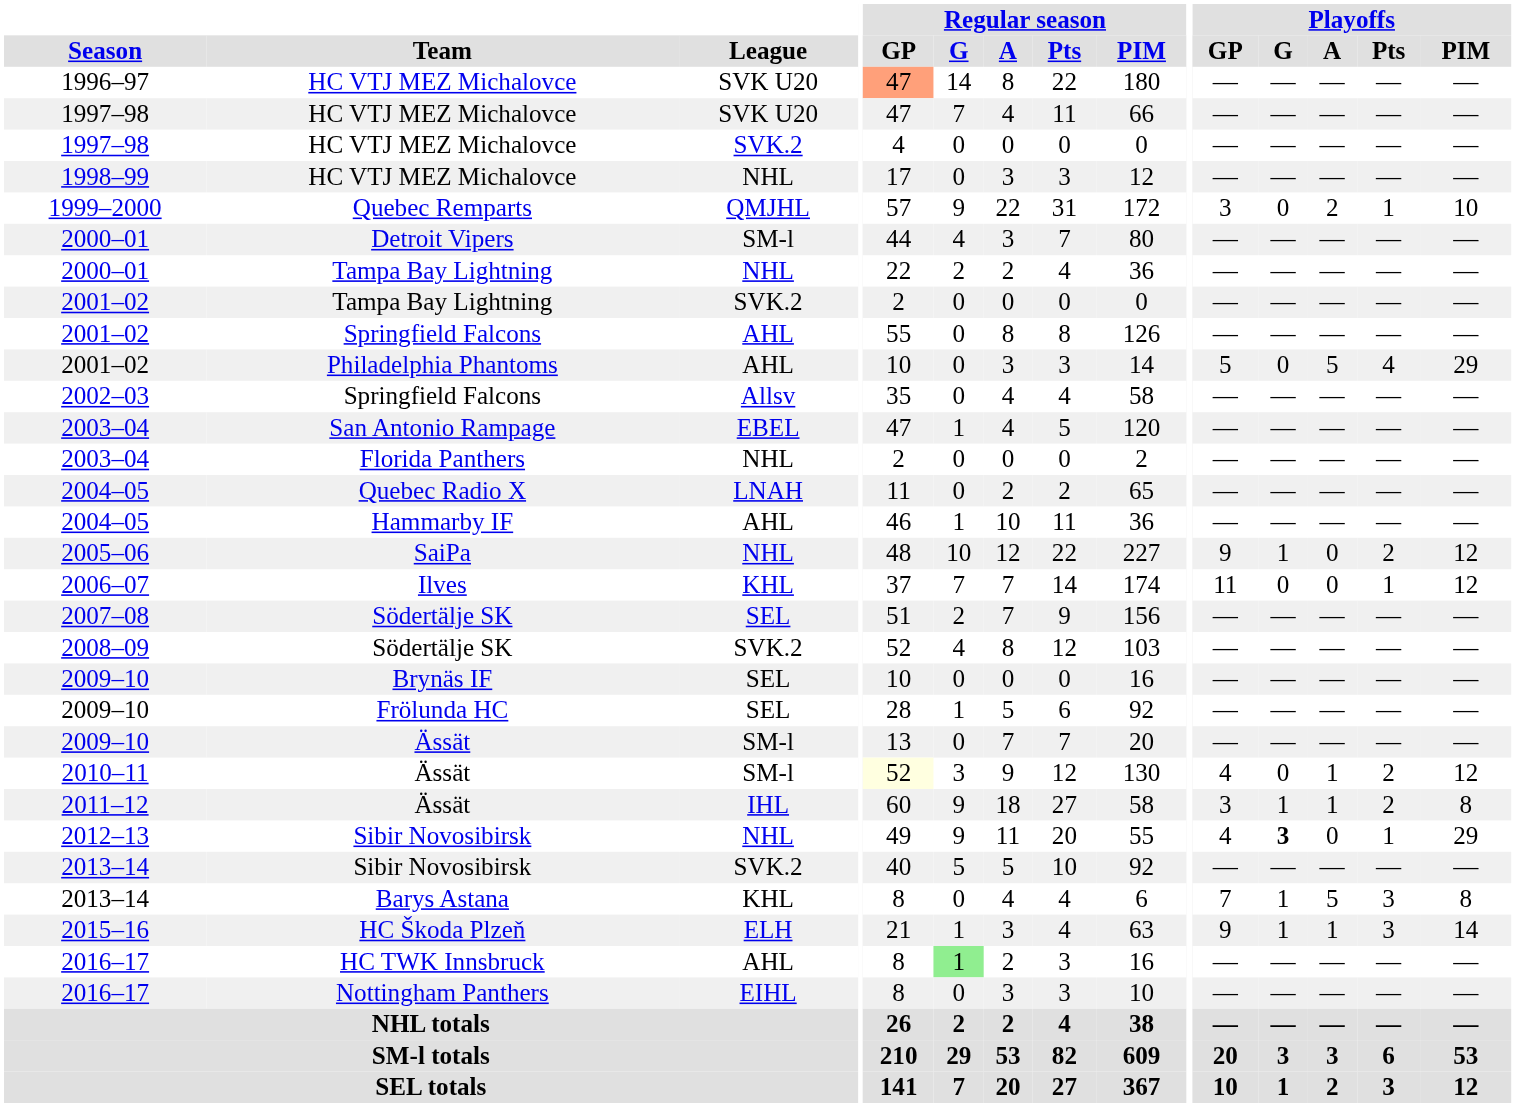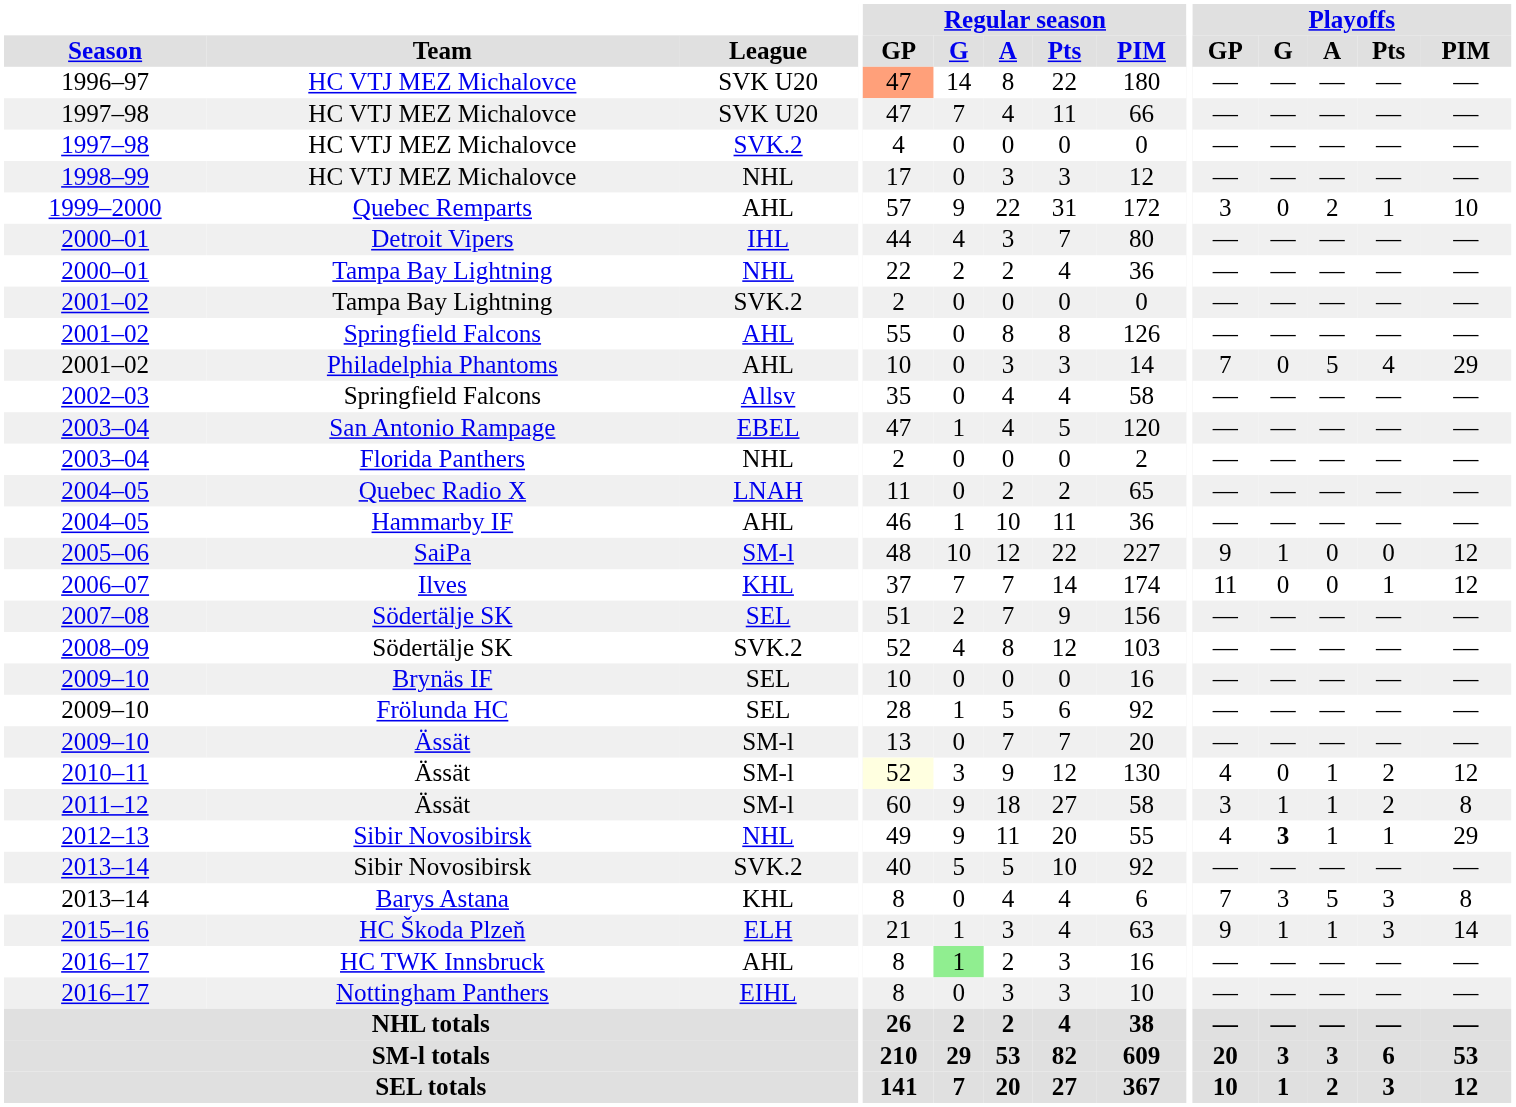 <table border="0" cellpadding="1" cellspacing="0" style="text-align:center; width:60em">
 <tr bgcolor="#e0e0e0">
 <th colspan="3" bgcolor="#ffffff"></th>
 <th rowspan="99" bgcolor="#ffffff"></th>
 <th colspan="5"><a href='#'>Regular season</a></th>
 <th rowspan="99" bgcolor="#ffffff"></th>
 <th colspan="5"><a href='#'>Playoffs</a></th>
 </tr>
 <tr bgcolor="#e0e0e0">
 <th><a href='#'>Season</a></th>
 <th>Team</th>
 <th>League</th>
 <th>GP</th>
 <th><a href='#'>G</a></th>
 <th><a href='#'>A</a></th>
 <th><a href='#'>Pts</a></th>
 <th><a href='#'>PIM</a></th>
 <th>GP</th>
 <th>G</th>
 <th>A</th>
 <th>Pts</th>
 <th>PIM</th>
 </tr>
 <tr>
 <td>1996–97</td>
 <td><a href='#'>HC VTJ MEZ Michalovce</a></td>
 <td>SVK U20</td>
 <td style="background: lightsalmon;">47</td>
 <td>14</td>
 <td>8</td>
 <td>22</td>
 <td>180</td>
 <td>—</td>
 <td>—</td>
 <td>—</td>
 <td>—</td>
 <td>—</td>
 </tr>
 <tr bgcolor="#f0f0f0">
 <td>1997–98</td>
 <td>HC VTJ MEZ Michalovce</td>
 <td>SVK U20</td>
 <td>47</td>
 <td>7</td>
 <td>4</td>
 <td>11</td>
 <td>66</td>
 <td>—</td>
 <td>—</td>
 <td>—</td>
 <td>—</td>
 <td>—</td>
 </tr>
 <tr>
 <td><a href='#'>1997–98</a></td>
 <td>HC VTJ MEZ Michalovce</td>
 <td><a href='#'>SVK.2</a></td>
 <td>4</td>
 <td>0</td>
 <td>0</td>
 <td>0</td>
 <td>0</td>
 <td>—</td>
 <td>—</td>
 <td>—</td>
 <td>—</td>
 <td>—</td>
 </tr>
 <tr bgcolor="#f0f0f0">
 <td><a href='#'>1998–99</a></td>
 <td>HC VTJ MEZ Michalovce</td>
 <td>NHL</td>
 <td>17</td>
 <td>0</td>
 <td>3</td>
 <td>3</td>
 <td>12</td>
 <td>—</td>
 <td>—</td>
 <td>—</td>
 <td>—</td>
 <td>—</td>
 </tr>
 <tr>
 <td><a href='#'>1999–2000</a></td>
 <td><a href='#'>Quebec Remparts</a></td>
-<td><a href='#'>QMJHL</a></td>
+<td>AHL</td>
 <td>57</td>
 <td>9</td>
 <td>22</td>
 <td>31</td>
 <td>172</td>
 <td>3</td>
 <td>0</td>
 <td>2</td>
 <td>1</td>
 <td>10</td>
 </tr>
 <tr bgcolor="#f0f0f0">
 <td><a href='#'>2000–01</a></td>
 <td><a href='#'>Detroit Vipers</a></td>
-<td>SM-l</td>
+<td><a href='#'>IHL</a></td>
 <td>44</td>
 <td>4</td>
 <td>3</td>
 <td>7</td>
 <td>80</td>
 <td>—</td>
 <td>—</td>
 <td>—</td>
 <td>—</td>
 <td>—</td>
 </tr>
 <tr>
 <td><a href='#'>2000–01</a></td>
 <td><a href='#'>Tampa Bay Lightning</a></td>
 <td><a href='#'>NHL</a></td>
 <td>22</td>
 <td>2</td>
 <td>2</td>
 <td>4</td>
 <td>36</td>
 <td>—</td>
 <td>—</td>
 <td>—</td>
 <td>—</td>
 <td>—</td>
 </tr>
 <tr bgcolor="#f0f0f0">
 <td><a href='#'>2001–02</a></td>
 <td>Tampa Bay Lightning</td>
 <td>SVK.2</td>
 <td>2</td>
 <td>0</td>
 <td>0</td>
 <td>0</td>
 <td>0</td>
 <td>—</td>
 <td>—</td>
 <td>—</td>
 <td>—</td>
 <td>—</td>
 </tr>
 <tr>
 <td><a href='#'>2001–02</a></td>
 <td><a href='#'>Springfield Falcons</a></td>
 <td><a href='#'>AHL</a></td>
 <td>55</td>
 <td>0</td>
 <td>8</td>
 <td>8</td>
 <td>126</td>
 <td>—</td>
 <td>—</td>
 <td>—</td>
 <td>—</td>
 <td>—</td>
 </tr>
 <tr bgcolor="#f0f0f0">
 <td>2001–02</td>
 <td><a href='#'>Philadelphia Phantoms</a></td>
 <td>AHL</td>
 <td>10</td>
 <td>0</td>
 <td>3</td>
 <td>3</td>
 <td>14</td>
-<td>5</td>
+<td>7</td>
 <td>0</td>
 <td>5</td>
 <td>4</td>
 <td>29</td>
 </tr>
 <tr>
 <td><a href='#'>2002–03</a></td>
 <td>Springfield Falcons</td>
 <td><a href='#'>Allsv</a></td>
 <td>35</td>
 <td>0</td>
 <td>4</td>
 <td>4</td>
 <td>58</td>
 <td>—</td>
 <td>—</td>
 <td>—</td>
 <td>—</td>
 <td>—</td>
 </tr>
 <tr bgcolor="#f0f0f0">
 <td><a href='#'>2003–04</a></td>
 <td><a href='#'>San Antonio Rampage</a></td>
 <td><a href='#'>EBEL</a></td>
 <td>47</td>
 <td>1</td>
 <td>4</td>
 <td>5</td>
 <td>120</td>
 <td>—</td>
 <td>—</td>
 <td>—</td>
 <td>—</td>
 <td>—</td>
 </tr>
 <tr>
 <td><a href='#'>2003–04</a></td>
 <td><a href='#'>Florida Panthers</a></td>
 <td>NHL</td>
 <td>2</td>
 <td>0</td>
 <td>0</td>
 <td>0</td>
 <td>2</td>
 <td>—</td>
 <td>—</td>
 <td>—</td>
 <td>—</td>
 <td>—</td>
 </tr>
 <tr bgcolor="#f0f0f0">
 <td><a href='#'>2004–05</a></td>
 <td><a href='#'>Quebec Radio X</a></td>
 <td><a href='#'>LNAH</a></td>
 <td>11</td>
 <td>0</td>
 <td>2</td>
 <td>2</td>
 <td>65</td>
 <td>—</td>
 <td>—</td>
 <td>—</td>
 <td>—</td>
 <td>—</td>
 </tr>
 <tr>
 <td><a href='#'>2004–05</a></td>
 <td><a href='#'>Hammarby IF</a></td>
 <td>AHL</td>
 <td>46</td>
 <td>1</td>
 <td>10</td>
 <td>11</td>
 <td>36</td>
 <td>—</td>
 <td>—</td>
 <td>—</td>
 <td>—</td>
 <td>—</td>
 </tr>
 <tr bgcolor="#f0f0f0">
 <td><a href='#'>2005–06</a></td>
 <td><a href='#'>SaiPa</a></td>
-<td><a href='#'>NHL</a></td>
+<td><a href='#'>SM-l</a></td>
 <td>48</td>
 <td>10</td>
 <td>12</td>
 <td>22</td>
 <td>227</td>
 <td>9</td>
 <td>1</td>
 <td>0</td>
-<td>2</td>
+<td>0</td>
 <td>12</td>
 </tr>
 <tr>
 <td><a href='#'>2006–07</a></td>
 <td><a href='#'>Ilves</a></td>
 <td><a href='#'>KHL</a></td>
 <td>37</td>
 <td>7</td>
 <td>7</td>
 <td>14</td>
 <td>174</td>
 <td>11</td>
 <td>0</td>
 <td>0</td>
 <td>1</td>
 <td>12</td>
 </tr>
 <tr bgcolor="#f0f0f0">
 <td><a href='#'>2007–08</a></td>
 <td><a href='#'>Södertälje SK</a></td>
 <td><a href='#'>SEL</a></td>
 <td>51</td>
 <td>2</td>
 <td>7</td>
 <td>9</td>
 <td>156</td>
 <td>—</td>
 <td>—</td>
 <td>—</td>
 <td>—</td>
 <td>—</td>
 </tr>
 <tr>
 <td><a href='#'>2008–09</a></td>
 <td>Södertälje SK</td>
 <td>SVK.2</td>
 <td>52</td>
 <td>4</td>
 <td>8</td>
 <td>12</td>
 <td>103</td>
 <td>—</td>
 <td>—</td>
 <td>—</td>
 <td>—</td>
 <td>—</td>
 </tr>
 <tr bgcolor="#f0f0f0">
 <td><a href='#'>2009–10</a></td>
 <td><a href='#'>Brynäs IF</a></td>
 <td>SEL</td>
 <td>10</td>
 <td>0</td>
 <td>0</td>
 <td>0</td>
 <td>16</td>
 <td>—</td>
 <td>—</td>
 <td>—</td>
 <td>—</td>
 <td>—</td>
 </tr>
 <tr>
 <td>2009–10</td>
 <td><a href='#'>Frölunda HC</a></td>
 <td>SEL</td>
 <td>28</td>
 <td>1</td>
 <td>5</td>
 <td>6</td>
 <td>92</td>
 <td>—</td>
 <td>—</td>
 <td>—</td>
 <td>—</td>
 <td>—</td>
 </tr>
 <tr bgcolor="#f0f0f0">
 <td><a href='#'>2009–10</a></td>
 <td><a href='#'>Ässät</a></td>
 <td>SM-l</td>
 <td>13</td>
 <td>0</td>
 <td>7</td>
 <td>7</td>
 <td>20</td>
 <td>—</td>
 <td>—</td>
 <td>—</td>
 <td>—</td>
 <td>—</td>
 </tr>
 <tr>
 <td><a href='#'>2010–11</a></td>
 <td>Ässät</td>
 <td>SM-l</td>
 <td style="background: lightyellow;">52</td>
 <td>3</td>
 <td>9</td>
 <td>12</td>
 <td>130</td>
 <td>4</td>
 <td>0</td>
 <td>1</td>
 <td>2</td>
 <td>12</td>
 </tr>
 <tr bgcolor="#f0f0f0">
 <td><a href='#'>2011–12</a></td>
 <td>Ässät</td>
-<td><a href='#'>IHL</a></td>
+<td>SM-l</td>
 <td>60</td>
 <td>9</td>
 <td>18</td>
 <td>27</td>
 <td>58</td>
 <td>3</td>
 <td>1</td>
 <td>1</td>
 <td>2</td>
 <td>8</td>
 </tr>
 <tr>
 <td><a href='#'>2012–13</a></td>
 <td><a href='#'>Sibir Novosibirsk</a></td>
 <td><a href='#'>NHL</a></td>
 <td>49</td>
 <td>9</td>
 <td>11</td>
 <td>20</td>
 <td>55</td>
 <td>4</td>
 <td><strong>3</strong></td>
-<td>0</td>
+<td>1</td>
 <td>1</td>
 <td>29</td>
 </tr>
 <tr bgcolor="#f0f0f0">
 <td><a href='#'>2013–14</a></td>
 <td>Sibir Novosibirsk</td>
 <td>SVK.2</td>
 <td>40</td>
 <td>5</td>
 <td>5</td>
 <td>10</td>
 <td>92</td>
 <td>—</td>
 <td>—</td>
 <td>—</td>
 <td>—</td>
 <td>—</td>
 </tr>
 <tr>
 <td>2013–14</td>
 <td><a href='#'>Barys Astana</a></td>
 <td>KHL</td>
 <td>8</td>
 <td>0</td>
 <td>4</td>
 <td>4</td>
 <td>6</td>
 <td>7</td>
-<td>1</td>
+<td>3</td>
 <td>5</td>
 <td>3</td>
 <td>8</td>
 </tr>
 <tr bgcolor="#f0f0f0">
 <td><a href='#'>2015–16</a></td>
 <td><a href='#'>HC Škoda Plzeň</a></td>
 <td><a href='#'>ELH</a></td>
 <td>21</td>
 <td>1</td>
 <td>3</td>
 <td>4</td>
 <td>63</td>
 <td>9</td>
 <td>1</td>
 <td>1</td>
 <td>3</td>
 <td>14</td>
 </tr>
 <tr>
 <td><a href='#'>2016–17</a></td>
 <td><a href='#'>HC TWK Innsbruck</a></td>
 <td>AHL</td>
 <td>8</td>
 <td style="background: lightgreen;">1</td>
 <td>2</td>
 <td>3</td>
 <td>16</td>
 <td>—</td>
 <td>—</td>
 <td>—</td>
 <td>—</td>
 <td>—</td>
 </tr>
 <tr bgcolor="#f0f0f0">
 <td><a href='#'>2016–17</a></td>
 <td><a href='#'>Nottingham Panthers</a></td>
 <td><a href='#'>EIHL</a></td>
 <td>8</td>
 <td>0</td>
 <td>3</td>
 <td>3</td>
 <td>10</td>
 <td>—</td>
 <td>—</td>
 <td>—</td>
 <td>—</td>
 <td>—</td>
 </tr>
 <tr bgcolor="#e0e0e0">
 <th colspan="3">NHL totals</th>
 <th>26</th>
 <th>2</th>
 <th>2</th>
 <th>4</th>
 <th>38</th>
 <th>—</th>
 <th>—</th>
 <th>—</th>
 <th>—</th>
 <th>—</th>
 </tr>
 <tr bgcolor="#e0e0e0">
 <th colspan="3">SM-l totals</th>
 <th>210</th>
 <th>29</th>
 <th>53</th>
 <th>82</th>
 <th>609</th>
 <th>20</th>
 <th>3</th>
 <th>3</th>
 <th>6</th>
 <th>53</th>
 </tr>
 <tr bgcolor="#e0e0e0">
 <th colspan="3">SEL totals</th>
 <th>141</th>
 <th>7</th>
 <th>20</th>
 <th>27</th>
 <th>367</th>
 <th>10</th>
 <th>1</th>
 <th>2</th>
 <th>3</th>
 <th>12</th>
 </tr>
 </table>
